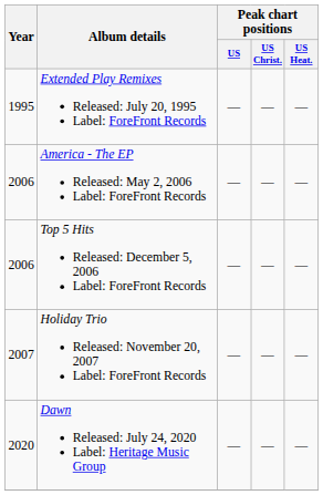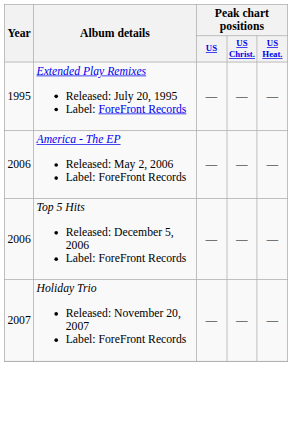 <table class="wikitable" style="text-align:center;">
 <tr>
 <th rowspan="2" width="33">Year</th>
 <th rowspan="2" width="215">Album details</th>
 <th colspan="3">Peak chart positions</th>
 </tr>
 <tr>
 <th style="width:3em;font-size:75%"><a href='#'>US</a></th>
 <th style="width:3em;font-size:75%"><a href='#'>US<br>Christ.</a></th>
 <th style="width:3em;font-size:75%"><a href='#'>US<br>Heat.</a></th>
 </tr>
 <tr>
 <td>1995</td>
 <td align="left"><em><a href='#'>Extended Play Remixes</a></em><br><ul><li>Released: July 20, 1995</li><li>Label: <a href='#'>ForeFront Records</a></li></ul></td>
 <td>—</td>
 <td>—</td>
 <td>—</td>
 </tr>
 <tr>
 <td>2006</td>
 <td align="left"><em><a href='#'>America - The EP</a></em><br><ul><li>Released: May 2, 2006</li><li>Label: ForeFront Records</li></ul></td>
 <td>—</td>
 <td>—</td>
 <td>—</td>
 </tr>
 <tr>
 <td>2006</td>
 <td align="left"><em>Top 5 Hits</em><br><ul><li>Released: December 5, 2006</li><li>Label: ForeFront Records</li></ul></td>
 <td>—</td>
 <td>—</td>
 <td>—</td>
 </tr>
 <tr>
 <td>2007</td>
 <td align="left"><em>Holiday Trio</em><br><ul><li>Released: November 20, 2007</li><li>Label: ForeFront Records</li></ul></td>
 <td>—</td>
 <td>—</td>
 <td>—</td>
 </tr>
 <tr>
-<td>2020</td>
-<td align="left"><em><a href='#'>Dawn</a></em><br><ul><li>Released: July 24, 2020</li><li>Label: <a href='#'>Heritage Music Group</a></li></ul></td>
-<td>—</td>
-<td>—</td>
-<td>—</td>
-</tr>
-<tr>
 </tr>
 </table>
